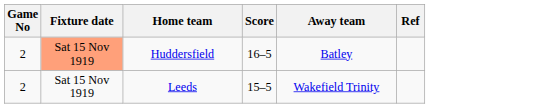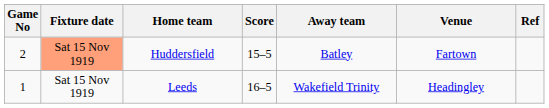 <table class="wikitable" style="text-align:center;">
 <tr>
 <th width=20 abbr="No">Game No</th>
 <th width=100 abbr="Date">Fixture date</th>
 <th width=150 abbr="Home team">Home team</th>
 <th width=20 abbr="Score">Score</th>
 <th width=150 abbr="Away team">Away team</th>
+<th width=150 abbr="Venue">Venue</th>
 <th width=30 abbr="Ref">Ref</th>
 </tr>
 <tr>
 <td>2</td>
 <td style="background: lightsalmon;">Sat 15 Nov 1919</td>
 <td><a href='#'>Huddersfield</a></td>
-<td>16–5</td>
+<td>15–5</td>
 <td><a href='#'>Batley</a></td>
+<td><a href='#'>Fartown</a></td>
 <td></td>
 </tr>
 <tr>
-<td>2</td>
+<td>1</td>
 <td>Sat 15 Nov 1919</td>
 <td><a href='#'>Leeds</a></td>
-<td>15–5</td>
+<td>16–5</td>
 <td><a href='#'>Wakefield Trinity</a></td>
+<td><a href='#'>Headingley</a></td>
 <td></td>
 </tr>
 </table>
